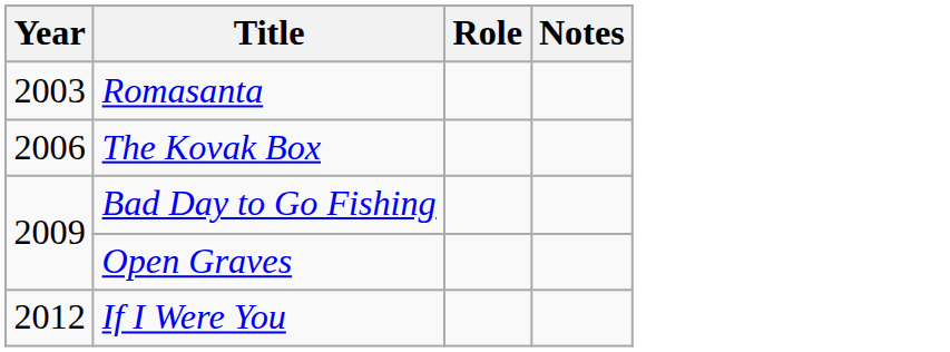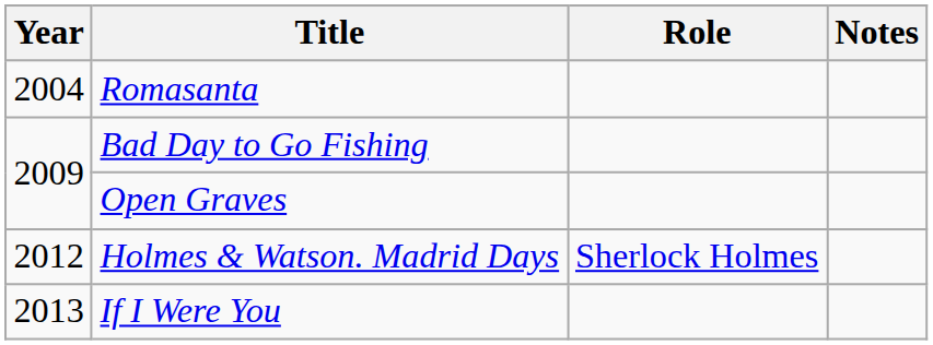 <table class="wikitable sortable">
 <tr>
 <th>Year</th>
 <th>Title</th>
 <th>Role</th>
 <th class="unsortable">Notes</th>
 </tr>
 <tr>
-<td>2003</td>
+<td>2004</td>
 <td><em><a href='#'>Romasanta</a></em></td>
-<td></td>
-<td></td>
-</tr>
-<tr>
-<td>2006</td>
-<td><em><a href='#'>The Kovak Box</a></em></td>
 <td></td>
 <td></td>
 </tr>
 <tr>
 <td rowspan=2>2009</td>
 <td><em><a href='#'>Bad Day to Go Fishing</a></em></td>
 <td></td>
 <td></td>
 </tr>
 <tr>
 <td><em><a href='#'>Open Graves</a></em></td>
 <td></td>
 <td></td>
 </tr>
 <tr>
 <td>2012</td>
+<td><em><a href='#'>Holmes & Watson. Madrid Days</a></em></td>
+<td><a href='#'>Sherlock Holmes</a></td>
+<td></td>
+</tr>
+<tr>
+<td>2013</td>
 <td><em><a href='#'>If I Were You</a></em></td>
 <td></td>
 <td></td>
 </tr>
 </table>
